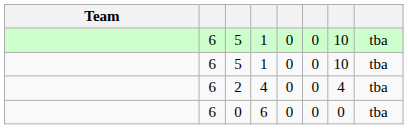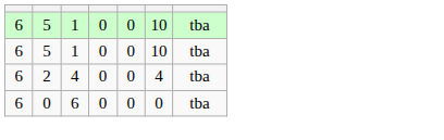 <table class="wikitable" style="text-align:center">
 <tr>
-<th width=200>Team</th>
 <th width=20></th>
 <th width=20></th>
 <th width=20></th>
 <th width=20></th>
 <th width=20></th>
 <th width=20></th>
 <th width=45></th>
 </tr>
 <tr style="background:#cfc;">
-<td align="left"></td>
 <td>6</td>
 <td>5</td>
 <td>1</td>
 <td>0</td>
 <td>0</td>
 <td>10</td>
 <td>tba</td>
 </tr>
 <tr>
-<td align="left"></td>
 <td>6</td>
 <td>5</td>
 <td>1</td>
 <td>0</td>
 <td>0</td>
 <td>10</td>
 <td>tba</td>
 </tr>
 <tr>
-<td align="left"></td>
 <td>6</td>
 <td>2</td>
 <td>4</td>
 <td>0</td>
 <td>0</td>
 <td>4</td>
 <td>tba</td>
 </tr>
 <tr>
-<td align="left"></td>
 <td>6</td>
 <td>0</td>
 <td>6</td>
 <td>0</td>
 <td>0</td>
 <td>0</td>
 <td>tba</td>
 </tr>
 </table>
